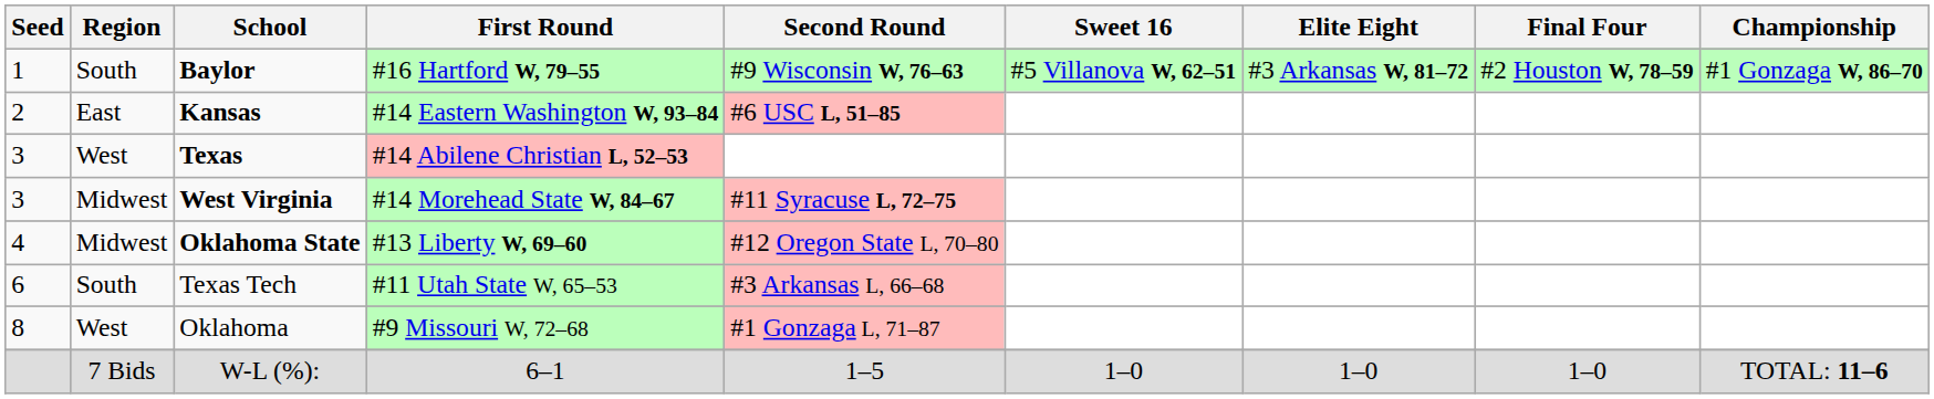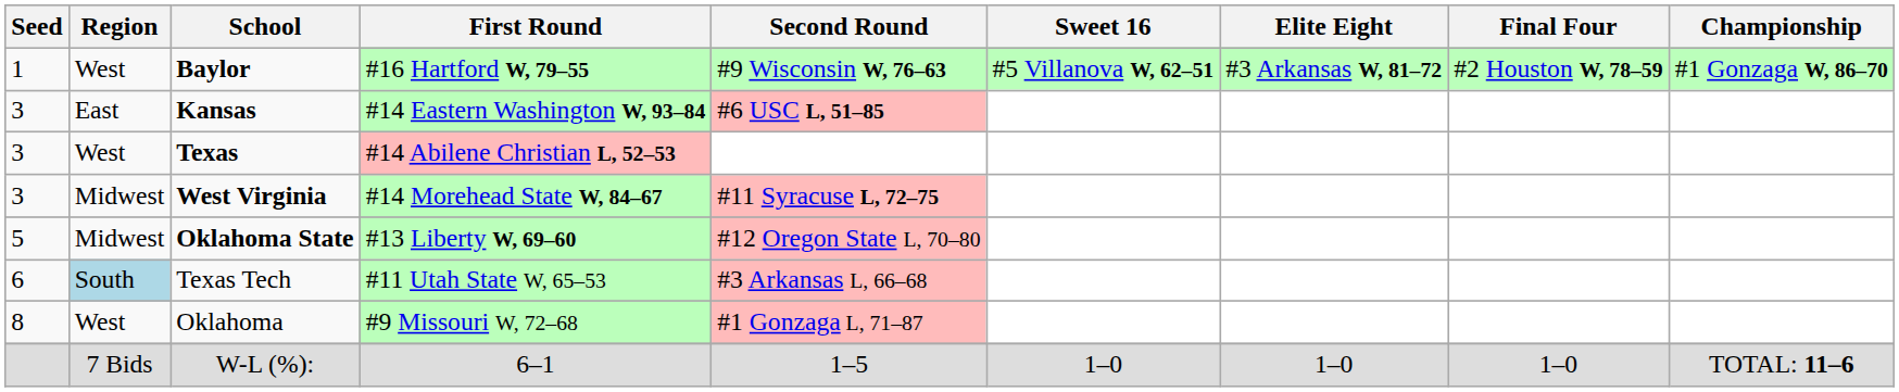 <table class="sortable wikitable" style="white-space:nowrap; font-size:90%;">
 <tr>
 <th>Seed</th>
 <th>Region</th>
 <th>School</th>
 <th>First Round</th>
 <th>Second Round</th>
 <th>Sweet 16</th>
 <th>Elite Eight</th>
 <th>Final Four</th>
 <th>Championship</th>
 </tr>
 <tr>
 <td>1</td>
-<td>South</td>
+<td>West</td>
 <td><strong>Baylor</strong></td>
 <td style="background:#bfb;">#16 <a href='#'>Hartford</a> <strong><small>W, 79–55</small></strong></td>
 <td style="background:#bfb;">#9 <a href='#'>Wisconsin</a> <strong><small>W, 76–63</small></strong></td>
 <td style="background:#bfb;">#5 <a href='#'>Villanova</a> <strong><small>W, 62–51</small></strong></td>
 <td style="background:#bfb;">#3 <a href='#'>Arkansas</a> <strong><small>W, 81–72</small></strong></td>
 <td style="background:#bfb;">#2 <a href='#'>Houston</a> <strong><small>W, 78–59</small></strong></td>
 <td style="background:#bfb;">#1 <a href='#'>Gonzaga</a> <strong><small>W, 86–70</small></strong></td>
 </tr>
 <tr>
-<td>2</td>
+<td>3</td>
 <td>East</td>
 <td><strong>Kansas</strong></td>
 <td style="background:#bfb;">#14 <a href='#'>Eastern Washington</a> <strong><small>W, 93–84</small></strong></td>
 <td style="background:#fbb;">#6 <a href='#'>USC</a> <strong><small>L, 51–85</small></strong></td>
 <td style="background:#fff;"></td>
 <td style="background:#fff;"></td>
 <td style="background:#fff;"></td>
 <td style="background:#fff;"></td>
 </tr>
 <tr>
 <td>3</td>
 <td>West</td>
 <td><strong>Texas</strong></td>
 <td style="background:#fbb;">#14 <a href='#'>Abilene Christian</a> <strong><small>L, 52–53</small></strong></td>
 <td style="background:#fff;"></td>
 <td style="background:#fff;"></td>
 <td style="background:#fff;"></td>
 <td style="background:#fff;"></td>
 <td style="background:#fff;"></td>
 </tr>
 <tr>
 <td>3</td>
 <td>Midwest</td>
 <td><strong>West Virginia</strong></td>
 <td style="background:#bfb;">#14 <a href='#'>Morehead State</a> <strong><small>W, 84–67</small></strong></td>
 <td style="background:#fbb;">#11 <a href='#'>Syracuse</a> <strong><small>L, 72–75</small></strong></td>
 <td style="background:#fff;"></td>
 <td style="background:#fff;"></td>
 <td style="background:#fff;"></td>
 <td style="background:#fff;"></td>
 </tr>
 <tr>
-<td>4</td>
+<td>5</td>
 <td>Midwest</td>
 <td><strong>Oklahoma State</strong></td>
 <td style="background:#bfb;">#13 <a href='#'>Liberty</a> <strong><small>W, 69–60</small><em></td>
 <td style="background:#fbb;">#12 <a href='#'>Oregon State</a> </strong><small>L, 70–80</small><strong></td>
 <td style="background:#fff;"></td>
 <td style="background:#fff;"></td>
 <td style="background:#fff;"></td>
 <td style="background:#fff;"></td>
 </tr>
 <tr>
 <td>6</td>
-<td>South</td>
+<td style="background: lightblue;">South</td>
 <td></strong>Texas Tech<strong></td>
 <td style="background:#bfb;">#11 <a href='#'>Utah State</a> </strong><small>W, 65–53</small><strong></td>
 <td style="background:#fbb;">#3 <a href='#'>Arkansas</a> </strong><small>L, 66–68</small><strong></td>
 <td style="background:#fff;"></td>
 <td style="background:#fff;"></td>
 <td style="background:#fff;"></td>
 <td style="background:#fff;"></td>
 </tr>
 <tr>
 <td>8</td>
 <td>West</td>
 <td></strong>Oklahoma<strong></td>
 <td style="background:#bfb;">#9 <a href='#'>Missouri</a> </strong><small>W, 72–68</small><strong></td>
 <td style="background:#fbb;">#1 <a href='#'>Gonzaga</a></strong><small> L, 71–87</small><strong></td>
 <td style="background:#fff;"></td>
 <td style="background:#fff;"></td>
 <td style="background:#fff;"></td>
 <td style="background:#fff;"></td>
 </tr>
 <tr>
 </tr>
 <tr class="sortbottom"  style="text-align:center; background:#ddd;">
 <td></td>
 <td></strong>7 Bids<strong></td>
 <td></strong>W-L (%):<strong></td>
 <td>6–1 </td>
 <td>1–5 </td>
 <td>1–0 </td>
 <td>1–0 </td>
 <td>1–0 </td>
 <td></strong>TOTAL:<strong> 11–6 </td>
 </tr>
 </table>
